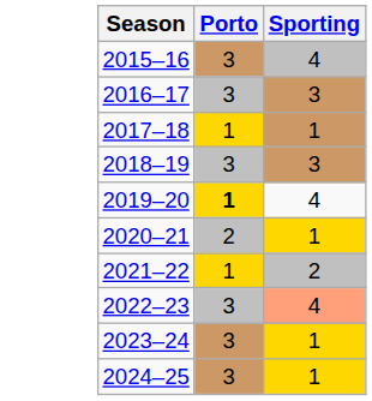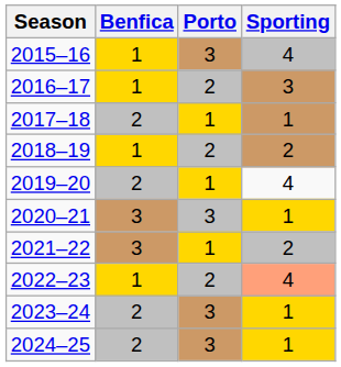 <table class="wikitable sortable" style="text-align:center;font-size:90%;float:right;margin-left:1em;">
 <tr>
 <th>Season</th>
+<th><a href='#'>Benfica</a></th>
 <th><a href='#'>Porto</a></th>
 <th><a href='#'>Sporting</a></th>
 </tr>
 <tr>
 <td><a href='#'>2015–16</a></td>
+<td bgcolor="gold">1</td>
 <td bgcolor="CC9966">3</td>
 <td bgcolor="silver">4</td>
 </tr>
 <tr>
 <td><a href='#'>2016–17</a></td>
-<td bgcolor="silver">3</td>
+<td bgcolor="gold">1</td>
+<td bgcolor="silver">2</td>
 <td bgcolor="CC9966">3</td>
 </tr>
 <tr>
 <td><a href='#'>2017–18</a></td>
+<td bgcolor="silver">2</td>
 <td bgcolor="gold">1</td>
 <td bgcolor="CC9966">1</td>
 </tr>
 <tr>
 <td><a href='#'>2018–19</a></td>
-<td bgcolor="silver">3</td>
-<td bgcolor="CC9966">3</td>
+<td bgcolor="gold">1</td>
+<td bgcolor="silver">2</td>
+<td bgcolor="CC9966">2</td>
 </tr>
 <tr>
 <td><a href='#'>2019–20</a></td>
-<td bgcolor="gold"><strong>1</strong></td>
+<td bgcolor="silver">2</td>
+<td bgcolor="gold">1</td>
 <td>4</td>
 </tr>
 <tr>
 <td><a href='#'>2020–21</a></td>
-<td bgcolor="silver">2</td>
+<td bgcolor="CC9966">3</td>
+<td bgcolor="silver">3</td>
 <td bgcolor="gold">1</td>
 </tr>
 <tr>
 <td><a href='#'>2021–22</a></td>
+<td bgcolor="CC9966">3</td>
 <td bgcolor="gold">1</td>
 <td bgcolor="silver">2</td>
 </tr>
 <tr>
 <td><a href='#'>2022–23</a></td>
-<td bgcolor="silver">3</td>
+<td bgcolor="gold">1</td>
+<td bgcolor="silver">2</td>
 <td style="background: lightsalmon;">4</td>
 </tr>
 <tr>
 <td><a href='#'>2023–24</a></td>
+<td bgcolor="silver">2</td>
 <td bgcolor="CC9966">3</td>
 <td bgcolor="gold">1</td>
 </tr>
 <tr>
 <td><a href='#'>2024–25</a></td>
+<td bgcolor="silver">2</td>
 <td bgcolor="CC9966">3</td>
 <td bgcolor="gold">1</td>
 </tr>
 </table>
